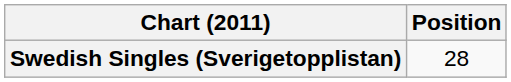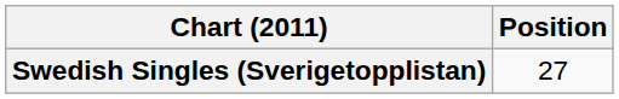 <table class="wikitable plainrowheaders" style="text-align:center">
 <tr>
 <th scope="col">Chart (2011)</th>
 <th scope="col">Position</th>
 </tr>
 <tr>
 <th scope="row">Swedish Singles (Sverigetopplistan)</th>
-<td>28</td>
+<td>27</td>
 </tr>
 </table>
